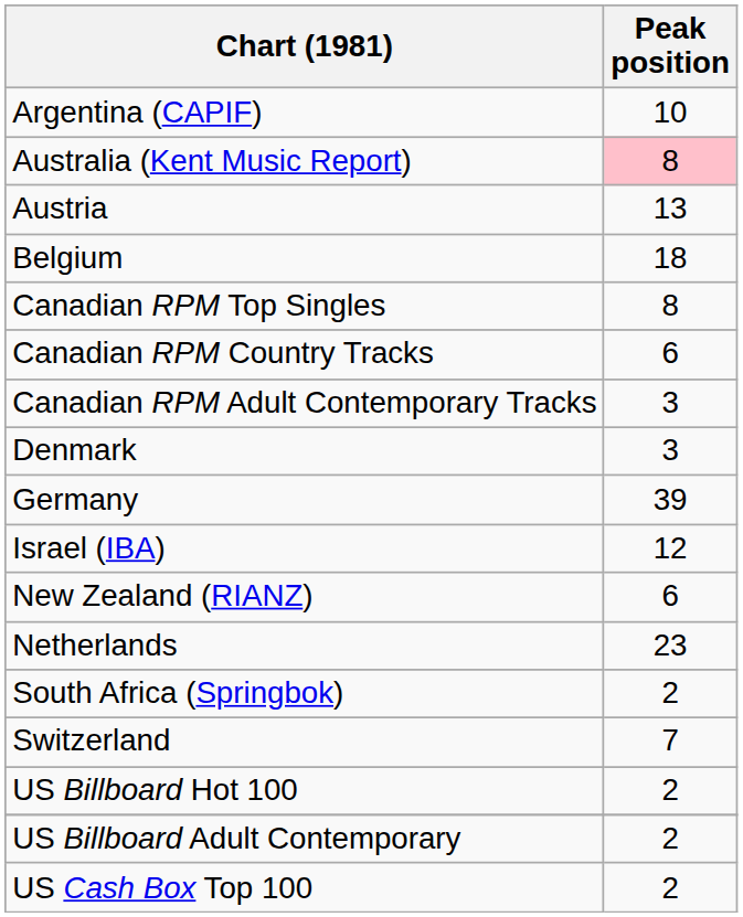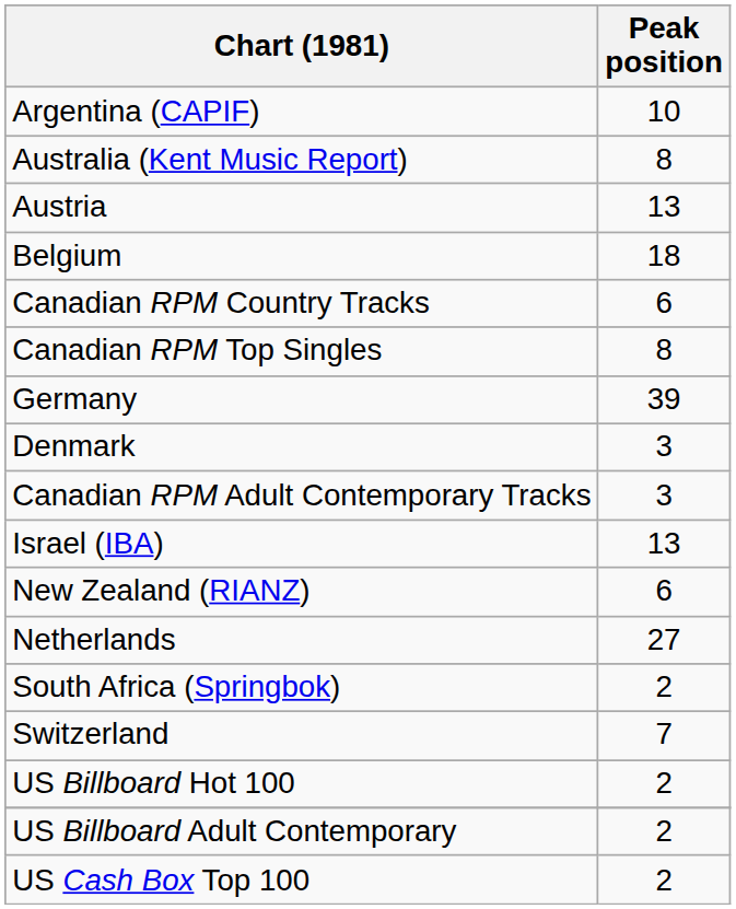 <table class="wikitable sortable">
 <tr>
 <th>Chart (1981)</th>
 <th>Peak<br>position</th>
 </tr>
 <tr>
 <td>Argentina (<a href='#'>CAPIF</a>) </td>
 <td align="center">10</td>
 </tr>
 <tr>
 <td>Australia (<a href='#'>Kent Music Report</a>)</td>
-<td style="background: pink; text-align:center;">8</td>
+<td style="text-align:center;">8</td>
 </tr>
 <tr>
 <td Austria>Austria</td>
 <td style="text-align:center;">13</td>
 </tr>
 <tr>
 <td>Belgium</td>
 <td style="text-align:center;">18</td>
 </tr>
 <tr>
+<td>Canadian <em>RPM</em> Country Tracks</td>
+<td style="text-align:center;">6</td>
+</tr>
+<tr>
 <td>Canadian <em>RPM</em> Top Singles</td>
 <td style="text-align:center;">8</td>
 </tr>
 <tr>
-<td>Canadian <em>RPM</em> Country Tracks</td>
-<td style="text-align:center;">6</td>
+<td>Germany</td>
+<td style="text-align:center;">39</td>
+</tr>
+<tr>
+<td>Denmark</td>
+<td style="text-align:center;">3</td>
 </tr>
 <tr>
 <td>Canadian <em>RPM</em> Adult Contemporary Tracks</td>
 <td style="text-align:center;">3</td>
 </tr>
 <tr>
-<td>Denmark</td>
-<td style="text-align:center;">3</td>
-</tr>
-<tr>
-<td>Germany</td>
-<td style="text-align:center;">39</td>
-</tr>
-<tr>
 <td>Israel (<a href='#'>IBA</a>)</td>
-<td style="text-align:center;">12</td>
+<td style="text-align:center;">13</td>
 </tr>
 <tr>
 <td>New Zealand (<a href='#'>RIANZ</a>)</td>
 <td style="text-align:center;">6</td>
 </tr>
 <tr>
 <td>Netherlands</td>
-<td style="text-align:center;">23</td>
+<td style="text-align:center;">27</td>
 </tr>
 <tr>
 <td>South Africa (<a href='#'>Springbok</a>)</td>
 <td align="center">2</td>
 </tr>
 <tr>
 <td>Switzerland</td>
 <td style="text-align:center;">7</td>
 </tr>
 <tr>
 <td>US <em>Billboard</em> Hot 100</td>
 <td style="text-align:center;">2</td>
 </tr>
 <tr>
 </tr>
 <tr>
 <td>US <em>Billboard</em> Adult Contemporary</td>
 <td style="text-align:center;">2</td>
 </tr>
 <tr>
 <td>US <a href='#'><em>Cash Box</em></a> Top 100</td>
 <td align="center">2</td>
 </tr>
 </table>
